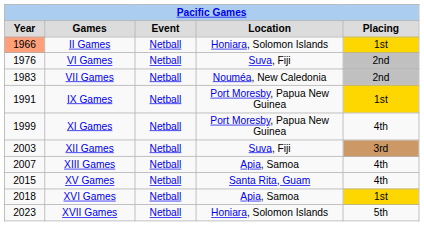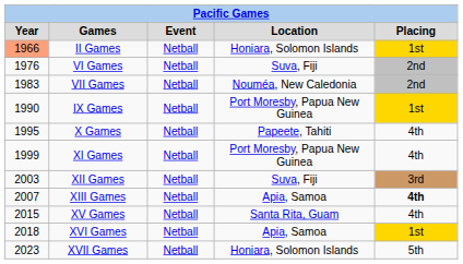 <table class=wikitable style="text-align:center; font-size:90%">
 <tr>
 <th colspan=5 style=background:#ABCDEF><a href='#'>Pacific Games</a></th>
 </tr>
 <tr>
 <th width=50 style=background:gainsboro>Year</th>
 <th width=120 style=background:gainsboro>Games</th>
 <th width=80 style=background:gainsboro>Event</th>
 <th width=200 style=background:gainsboro>Location</th>
 <th width=100 style=background:gainsboro>Placing</th>
 </tr>
 <tr>
 <td style="background: lightsalmon;">1966</td>
 <td><a href='#'>II Games</a></td>
 <td><a href='#'>Netball</a></td>
 <td><a href='#'>Honiara</a>, Solomon Islands</td>
 <td bgcolor=gold> 1st</td>
 </tr>
 <tr>
 <td>1976</td>
 <td><a href='#'>VI Games</a></td>
 <td><a href='#'>Netball</a></td>
 <td><a href='#'>Suva</a>, Fiji</td>
 <td bgcolor=silver> 2nd</td>
 </tr>
 <tr>
 <td>1983</td>
 <td><a href='#'>VII Games</a></td>
 <td><a href='#'>Netball</a></td>
 <td><a href='#'>Nouméa</a>, New Caledonia</td>
 <td bgcolor=silver> 2nd</td>
 </tr>
 <tr>
-<td>1991</td>
+<td>1990</td>
 <td><a href='#'>IX Games</a></td>
 <td><a href='#'>Netball</a></td>
 <td><a href='#'>Port Moresby</a>, Papua New Guinea</td>
 <td bgcolor=gold> 1st</td>
+</tr>
+<tr>
+<td>1995</td>
+<td><a href='#'>X Games</a></td>
+<td><a href='#'>Netball</a></td>
+<td><a href='#'>Papeete</a>, Tahiti</td>
+<td>4th</td>
 </tr>
 <tr>
 <td>1999</td>
 <td><a href='#'>XI Games</a></td>
 <td><a href='#'>Netball</a></td>
 <td><a href='#'>Port Moresby</a>, Papua New Guinea</td>
 <td>4th</td>
 </tr>
 <tr>
 <td>2003</td>
 <td><a href='#'>XII Games</a></td>
 <td><a href='#'>Netball</a></td>
 <td><a href='#'>Suva</a>, Fiji</td>
 <td bgcolor=#cc9966> 3rd</td>
 </tr>
 <tr>
 <td>2007</td>
 <td><a href='#'>XIII Games</a></td>
 <td><a href='#'>Netball</a></td>
 <td><a href='#'>Apia</a>, Samoa</td>
-<td>4th</td>
+<td><strong>4th</strong></td>
 </tr>
 <tr>
 <td>2015</td>
 <td><a href='#'>XV Games</a></td>
 <td><a href='#'>Netball</a></td>
 <td><a href='#'>Santa Rita, Guam</a></td>
 <td>4th</td>
 </tr>
 <tr>
 <td>2018</td>
 <td><a href='#'>XVI Games</a></td>
 <td><a href='#'>Netball</a></td>
 <td><a href='#'>Apia</a>, Samoa</td>
 <td bgcolor=gold> 1st</td>
 </tr>
 <tr>
 <td>2023</td>
 <td><a href='#'>XVII Games</a></td>
 <td><a href='#'>Netball</a></td>
 <td><a href='#'>Honiara</a>, Solomon Islands</td>
 <td>5th</td>
 </tr>
 </table>
